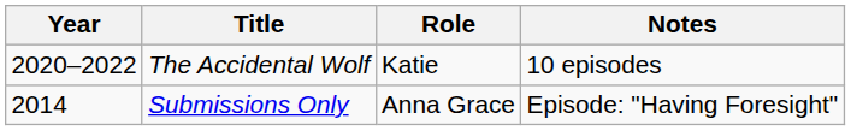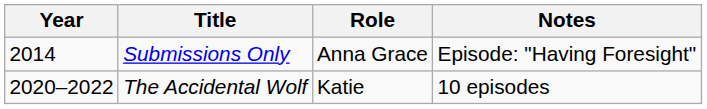 <table class="wikitable sortable">
 <tr>
 <th>Year</th>
 <th>Title</th>
 <th>Role</th>
 <th>Notes</th>
 </tr>
 <tr>
+<td>2014</td>
+<td><em><a href='#'>Submissions Only</a></em></td>
+<td>Anna Grace</td>
+<td>Episode: "Having Foresight"</td>
+</tr>
+<tr>
 <td>2020–2022</td>
 <td><em>The Accidental Wolf</em></td>
 <td>Katie</td>
 <td>10 episodes</td>
 </tr>
-<tr>
-<td>2014</td>
-<td><em><a href='#'>Submissions Only</a></em></td>
-<td>Anna Grace</td>
-<td>Episode: "Having Foresight"</td>
-</tr>
 </table>
